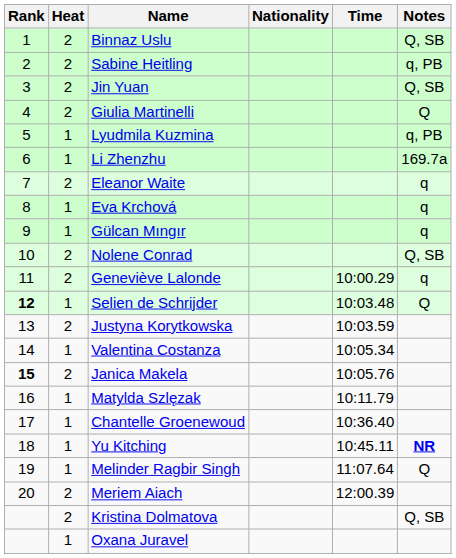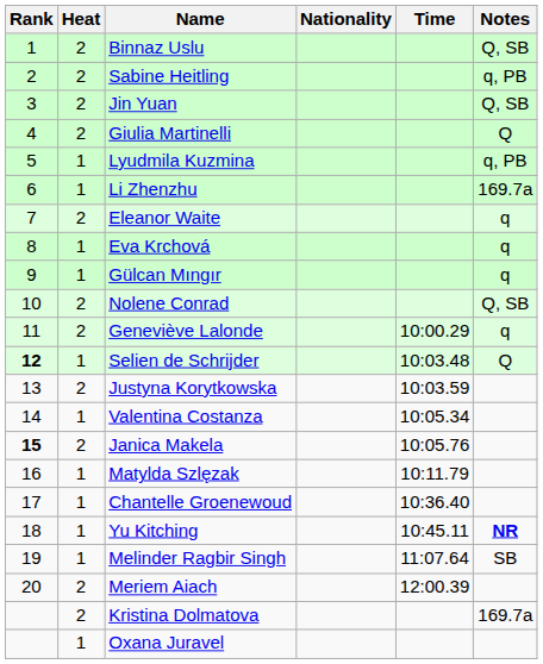 <table class="wikitable sortable" style="text-align:center">
 <tr>
 <th>Rank</th>
 <th>Heat</th>
 <th>Name</th>
 <th>Nationality</th>
 <th>Time</th>
 <th>Notes</th>
 </tr>
 <tr bgcolor=ccffcc>
 <td>1</td>
 <td>2</td>
 <td align=left><a href='#'>Binnaz Uslu</a></td>
 <td align=left></td>
 <td></td>
 <td>Q, SB</td>
 </tr>
 <tr bgcolor=ccffcc>
 <td>2</td>
 <td>2</td>
 <td align=left><a href='#'>Sabine Heitling</a></td>
 <td align=left></td>
 <td></td>
 <td>q, PB</td>
 </tr>
 <tr bgcolor=ccffcc>
 <td>3</td>
 <td>2</td>
 <td align=left><a href='#'>Jin Yuan</a></td>
 <td align=left></td>
 <td></td>
 <td>Q, SB</td>
 </tr>
 <tr bgcolor=ccffcc>
 <td>4</td>
 <td>2</td>
 <td align=left><a href='#'>Giulia Martinelli</a></td>
 <td align=left></td>
 <td></td>
 <td>Q</td>
 </tr>
 <tr bgcolor=ccffcc>
 <td>5</td>
 <td>1</td>
 <td align=left><a href='#'>Lyudmila Kuzmina</a></td>
 <td align=left></td>
 <td></td>
 <td>q, PB</td>
 </tr>
 <tr bgcolor=ccffcc>
 <td>6</td>
 <td>1</td>
 <td align=left><a href='#'>Li Zhenzhu</a></td>
 <td align=left></td>
 <td></td>
 <td>169.7a</td>
 </tr>
 <tr bgcolor=ddffdd>
 <td>7</td>
 <td>2</td>
 <td align=left><a href='#'>Eleanor Waite</a></td>
 <td align=left></td>
 <td></td>
 <td>q</td>
 </tr>
 <tr bgcolor=ccffcc>
 <td>8</td>
 <td>1</td>
 <td align=left><a href='#'>Eva Krchová</a></td>
 <td align=left></td>
 <td></td>
 <td>q</td>
 </tr>
 <tr bgcolor=ccffcc>
 <td>9</td>
 <td>1</td>
 <td align=left><a href='#'>Gülcan Mıngır</a></td>
 <td align=left></td>
 <td></td>
 <td>q</td>
 </tr>
 <tr bgcolor=ddffdd>
 <td>10</td>
 <td>2</td>
 <td align=left><a href='#'>Nolene Conrad</a></td>
 <td align=left></td>
 <td></td>
 <td>Q, SB</td>
 </tr>
 <tr bgcolor=ddffdd>
 <td>11</td>
 <td>2</td>
 <td align=left><a href='#'>Geneviève Lalonde</a></td>
 <td align=left></td>
 <td>10:00.29</td>
 <td>q</td>
 </tr>
 <tr bgcolor=ddffdd>
 <td><strong>12</strong></td>
 <td>1</td>
 <td align=left><a href='#'>Selien de Schrijder</a></td>
 <td align=left></td>
 <td>10:03.48</td>
 <td>Q</td>
 </tr>
 <tr>
 <td>13</td>
 <td>2</td>
 <td align=left><a href='#'>Justyna Korytkowska</a></td>
 <td align=left></td>
 <td>10:03.59</td>
 <td></td>
 </tr>
 <tr>
 <td>14</td>
 <td>1</td>
 <td align=left><a href='#'>Valentina Costanza</a></td>
 <td align=left></td>
 <td>10:05.34</td>
 <td></td>
 </tr>
 <tr>
 <td><strong>15</strong></td>
 <td>2</td>
 <td align=left><a href='#'>Janica Makela</a></td>
 <td align=left></td>
 <td>10:05.76</td>
 <td></td>
 </tr>
 <tr>
 <td>16</td>
 <td>1</td>
 <td align=left><a href='#'>Matylda Szlęzak</a></td>
 <td align=left></td>
 <td>10:11.79</td>
 <td></td>
 </tr>
 <tr>
 <td>17</td>
 <td>1</td>
 <td align=left><a href='#'>Chantelle Groenewoud</a></td>
 <td align=left></td>
 <td>10:36.40</td>
 <td></td>
 </tr>
 <tr>
 <td>18</td>
 <td>1</td>
 <td align=left><a href='#'>Yu Kitching</a></td>
 <td align=left></td>
 <td>10:45.11</td>
 <td><strong><a href='#'>NR</a></strong></td>
 </tr>
 <tr>
 <td>19</td>
 <td>1</td>
 <td align=left><a href='#'>Melinder Ragbir Singh</a></td>
 <td align=left></td>
 <td>11:07.64</td>
-<td>Q</td>
+<td>SB</td>
 </tr>
 <tr>
 <td>20</td>
 <td>2</td>
 <td align=left><a href='#'>Meriem Aiach</a></td>
 <td align=left></td>
 <td>12:00.39</td>
 <td></td>
 </tr>
 <tr>
 <td></td>
 <td>2</td>
 <td align=left><a href='#'>Kristina Dolmatova</a></td>
 <td align=left></td>
 <td></td>
-<td>Q, SB</td>
+<td>169.7a</td>
 </tr>
 <tr>
 <td></td>
 <td>1</td>
 <td align=left><a href='#'>Oxana Juravel</a></td>
 <td align=left></td>
 <td></td>
 <td></td>
 </tr>
 </table>
